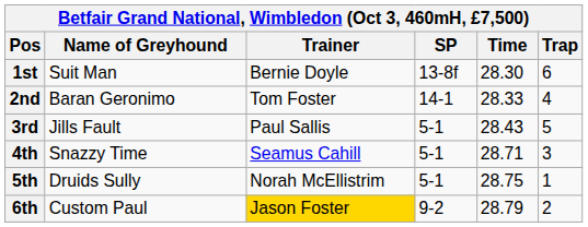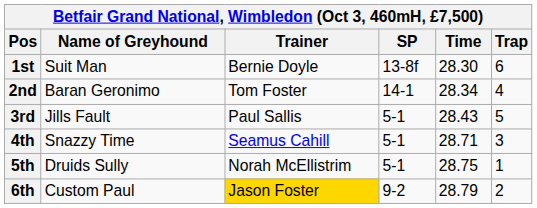 <table class="wikitable">
 <tr>
 <th colspan="6"><a href='#'>Betfair Grand National</a>, <a href='#'>Wimbledon</a> (Oct 3, 460mH, £7,500)</th>
 </tr>
 <tr>
 <th width=30>Pos</th>
 <th width=180>Name of Greyhound</th>
 <th width=150>Trainer</th>
 <th width=50>SP</th>
 <th width=50>Time</th>
 <th width=30>Trap</th>
 </tr>
 <tr>
 <th>1st</th>
 <td>Suit Man</td>
 <td>Bernie Doyle</td>
 <td>13-8f</td>
 <td>28.30</td>
 <td>6</td>
 </tr>
 <tr>
 <th>2nd</th>
 <td>Baran Geronimo</td>
 <td>Tom Foster</td>
 <td>14-1</td>
-<td>28.33</td>
+<td>28.34</td>
 <td>4</td>
 </tr>
 <tr>
 <th>3rd</th>
 <td>Jills Fault</td>
 <td>Paul Sallis</td>
 <td>5-1</td>
 <td>28.43</td>
 <td>5</td>
 </tr>
 <tr>
 <th>4th</th>
 <td>Snazzy Time</td>
 <td><a href='#'>Seamus Cahill</a></td>
 <td>5-1</td>
 <td>28.71</td>
 <td>3</td>
 </tr>
 <tr>
 <th>5th</th>
 <td>Druids Sully</td>
 <td>Norah McEllistrim</td>
 <td>5-1</td>
 <td>28.75</td>
 <td>1</td>
 </tr>
 <tr>
 <th>6th</th>
 <td>Custom Paul</td>
 <td style="background: gold;">Jason Foster</td>
 <td>9-2</td>
 <td>28.79</td>
 <td>2</td>
 </tr>
 </table>
